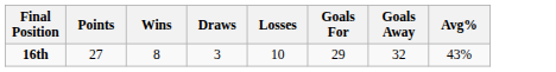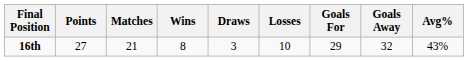 <table class="wikitable" style="font-size: 95%; text-align: center;">
 <tr>
 <th width=60>Final Position</th>
 <th width=60>Points</th>
+<th width=60>Matches</th>
 <th width=60>Wins</th>
 <th width=60>Draws</th>
 <th width=60>Losses</th>
 <th width=60>Goals For</th>
 <th width=60>Goals Away</th>
 <th width=60>Avg%</th>
 </tr>
 <tr>
 <td><strong>16th</strong></td>
 <td>27</td>
+<td>21</td>
 <td>8</td>
 <td>3</td>
 <td>10</td>
 <td>29</td>
 <td>32</td>
 <td>43%</td>
 </tr>
 </table>
